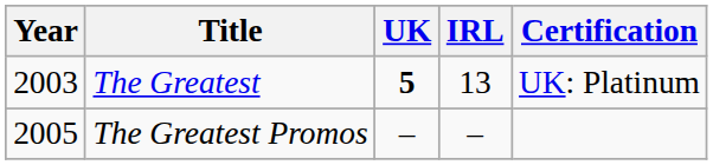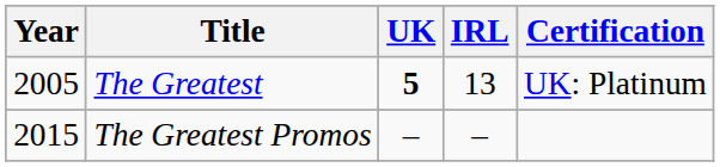 <table class="wikitable">
 <tr>
 <th>Year</th>
 <th>Title</th>
 <th><a href='#'>UK</a></th>
 <th><a href='#'>IRL</a></th>
 <th><a href='#'>Certification</a></th>
 </tr>
 <tr>
-<td>2003</td>
+<td>2005</td>
 <td><em><a href='#'>The Greatest</a></em></td>
 <td style="text-align:center;"><strong>5</strong></td>
 <td style="text-align:center;">13</td>
 <td><a href='#'>UK</a>: Platinum</td>
 </tr>
 <tr>
-<td>2005</td>
+<td>2015</td>
 <td><em>The Greatest Promos</em></td>
 <td style="text-align:center;">–</td>
 <td style="text-align:center;">–</td>
 <td></td>
 </tr>
 </table>
